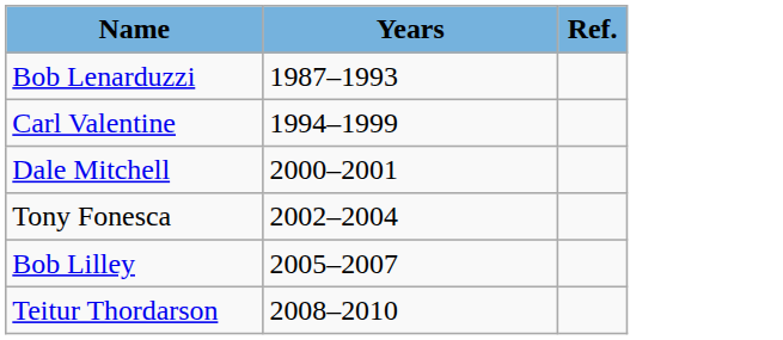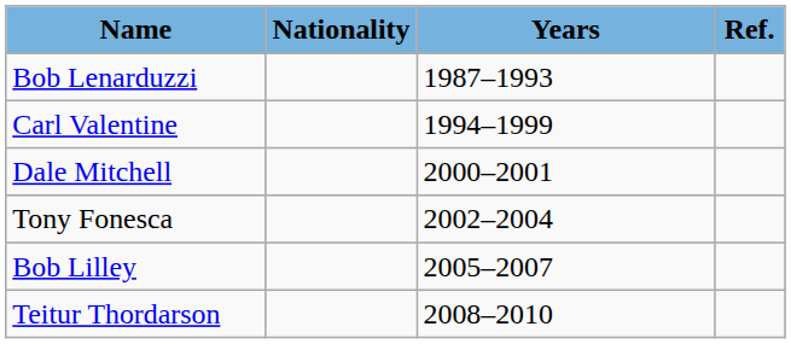 <table class="wikitable" style="text-align:left; font-size:95%;">
 <tr>
 <th style="background:#75b2dd; width:130px;"><span>Name</span></th>
+<th style="background:#75b2dd; width:60px;"><span>Nationality</span></th>
 <th style="background:#75b2dd; width:150px;"><span>Years</span></th>
 <th style="background:#75b2dd; width:30px;"><span>Ref.</span></th>
 </tr>
 <tr>
 <td><a href='#'>Bob Lenarduzzi</a></td>
+<td></td>
 <td>1987–1993</td>
 <td></td>
 </tr>
 <tr>
 <td><a href='#'>Carl Valentine</a></td>
+<td></td>
 <td>1994–1999</td>
 <td></td>
 </tr>
 <tr>
 <td><a href='#'>Dale Mitchell</a></td>
+<td></td>
 <td>2000–2001</td>
 <td></td>
 </tr>
 <tr>
 <td>Tony Fonesca</td>
+<td></td>
 <td>2002–2004</td>
 <td></td>
 </tr>
 <tr>
 <td><a href='#'>Bob Lilley</a></td>
+<td></td>
 <td>2005–2007</td>
 <td></td>
 </tr>
 <tr>
 <td><a href='#'>Teitur Thordarson</a></td>
+<td></td>
 <td>2008–2010</td>
 <td></td>
 </tr>
 </table>
